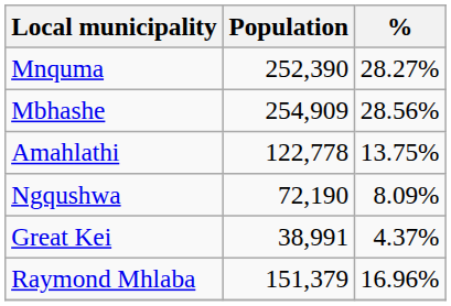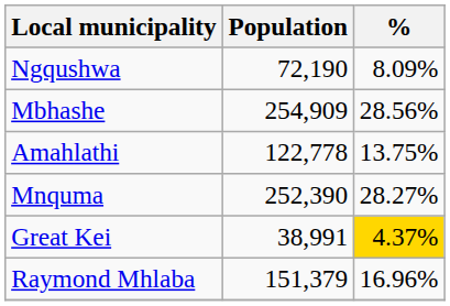 <table class="wikitable" style="font-size: 95%; text-align: right">
 <tr>
 <th>Local municipality</th>
 <th>Population</th>
 <th>%</th>
 </tr>
 <tr>
-<td align=left><a href='#'>Mnquma</a></td>
-<td>252,390</td>
-<td>28.27%</td>
+<td align=left><a href='#'>Ngqushwa</a></td>
+<td>72,190</td>
+<td>8.09%</td>
 </tr>
 <tr>
 <td align=left><a href='#'>Mbhashe</a></td>
 <td>254,909</td>
 <td>28.56%</td>
 </tr>
 <tr>
 <td align=left><a href='#'>Amahlathi</a></td>
 <td>122,778</td>
 <td>13.75%</td>
 </tr>
 <tr>
-<td align=left><a href='#'>Ngqushwa</a></td>
-<td>72,190</td>
-<td>8.09%</td>
+<td align=left><a href='#'>Mnquma</a></td>
+<td>252,390</td>
+<td>28.27%</td>
 </tr>
 <tr>
 <td align=left><a href='#'>Great Kei</a></td>
 <td>38,991</td>
-<td>4.37%</td>
+<td style="background: gold;">4.37%</td>
 </tr>
 <tr>
 <td align=left><a href='#'>Raymond Mhlaba</a></td>
 <td>151,379</td>
 <td>16.96%</td>
 </tr>
 <tr>
 </tr>
 </table>
